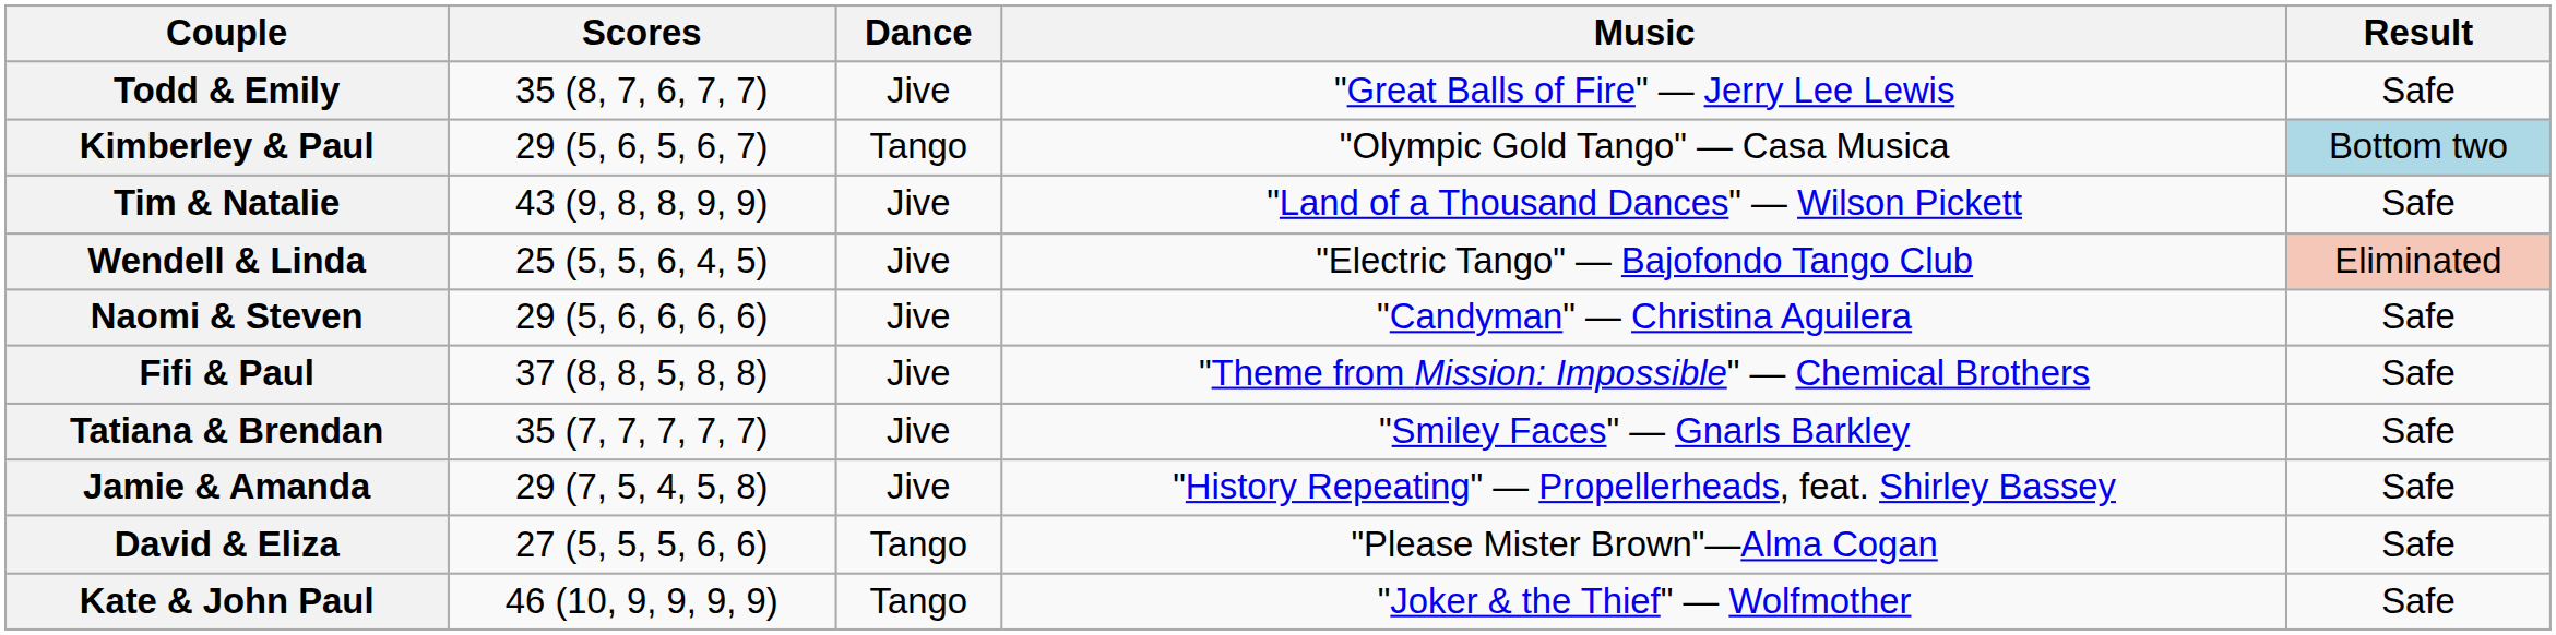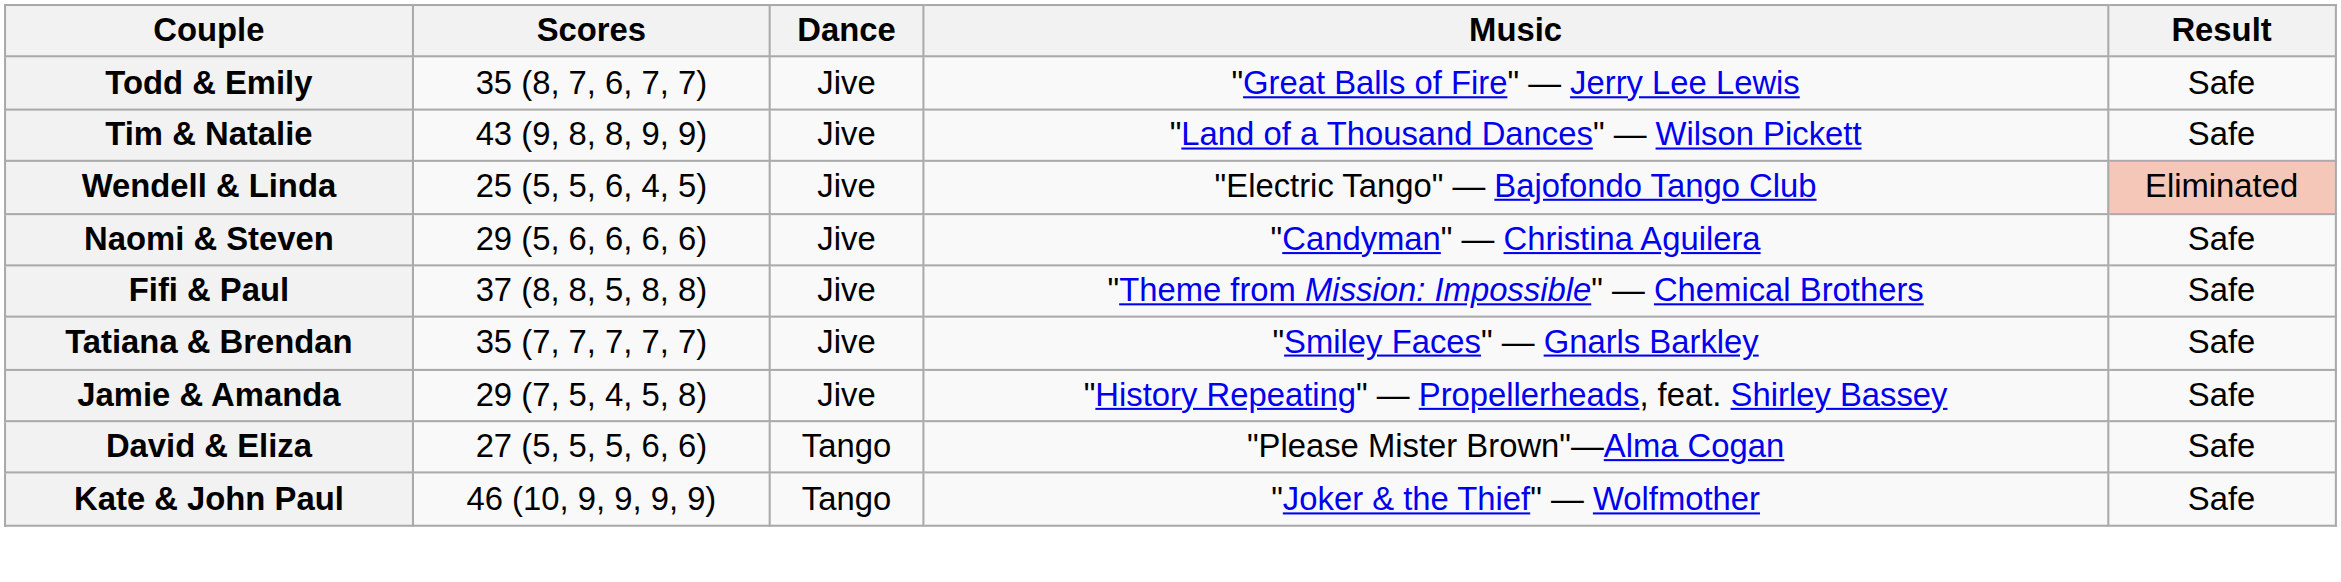 <table class="wikitable sortable" style="text-align:center; width: 90%">
 <tr>
 <th scope="col">Couple</th>
 <th scope="col">Scores</th>
 <th scope="col">Dance</th>
 <th scope="col" class="unsortable">Music</th>
 <th scope="col" class="unsortable">Result</th>
 </tr>
 <tr>
 <th scope="row">Todd & Emily</th>
 <td>35 (8, 7, 6, 7, 7)</td>
 <td>Jive</td>
 <td>"<a href='#'>Great Balls of Fire</a>" — <a href='#'>Jerry Lee Lewis</a></td>
 <td>Safe</td>
-</tr>
-<tr>
-<th scope="row">Kimberley & Paul</th>
-<td>29 (5, 6, 5, 6, 7)</td>
-<td>Tango</td>
-<td>"Olympic Gold Tango" — Casa Musica</td>
-<td bgcolor="lightblue">Bottom two</td>
 </tr>
 <tr>
 <th scope="row">Tim & Natalie</th>
 <td>43 (9, 8, 8, 9, 9)</td>
 <td>Jive</td>
 <td>"<a href='#'>Land of a Thousand Dances</a>" — <a href='#'>Wilson Pickett</a></td>
 <td>Safe</td>
 </tr>
 <tr>
 <th scope="row">Wendell & Linda</th>
 <td>25 (5, 5, 6, 4, 5)</td>
 <td>Jive</td>
 <td>"Electric Tango" — <a href='#'>Bajofondo Tango Club</a></td>
 <td bgcolor="f4c7b8">Eliminated</td>
 </tr>
 <tr>
 <th scope="row">Naomi & Steven</th>
 <td>29 (5, 6, 6, 6, 6)</td>
 <td>Jive</td>
 <td>"<a href='#'>Candyman</a>" — <a href='#'>Christina Aguilera</a></td>
 <td>Safe</td>
 </tr>
 <tr>
 <th scope="row">Fifi & Paul</th>
 <td>37 (8, 8, 5, 8, 8)</td>
 <td>Jive</td>
 <td>"<a href='#'>Theme from <em>Mission: Impossible</em></a>" — <a href='#'>Chemical Brothers</a></td>
 <td>Safe</td>
 </tr>
 <tr>
 <th scope="row">Tatiana & Brendan</th>
 <td>35 (7, 7, 7, 7, 7)</td>
 <td>Jive</td>
 <td>"<a href='#'>Smiley Faces</a>" — <a href='#'>Gnarls Barkley</a></td>
 <td>Safe</td>
 </tr>
 <tr>
 <th scope="row">Jamie & Amanda</th>
 <td>29 (7, 5, 4, 5, 8)</td>
 <td>Jive</td>
 <td>"<a href='#'>History Repeating</a>" — <a href='#'>Propellerheads</a>, feat. <a href='#'>Shirley Bassey</a></td>
 <td>Safe</td>
 </tr>
 <tr>
 <th scope="row">David & Eliza</th>
 <td>27 (5, 5, 5, 6, 6)</td>
 <td>Tango</td>
 <td>"Please Mister Brown"—<a href='#'>Alma Cogan</a></td>
 <td>Safe</td>
 </tr>
 <tr>
 <th scope="row">Kate & John Paul</th>
 <td>46 (10, 9, 9, 9, 9)</td>
 <td>Tango</td>
 <td>"<a href='#'>Joker & the Thief</a>" — <a href='#'>Wolfmother</a></td>
 <td>Safe</td>
 </tr>
 </table>
